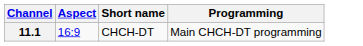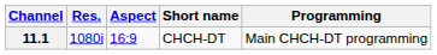 <table class="wikitable">
 <tr>
 <th scope = "col"><a href='#'>Channel</a></th>
+<th scope = "col"><a href='#'>Res.</a></th>
 <th scope = "col"><a href='#'>Aspect</a></th>
 <th scope = "col">Short name</th>
 <th scope = "col">Programming</th>
 </tr>
 <tr>
 <th scope = "row">11.1</th>
+<td><a href='#'>1080i</a></td>
 <td><a href='#'>16:9</a></td>
 <td>CHCH-DT</td>
 <td>Main CHCH-DT programming</td>
 </tr>
 </table>
